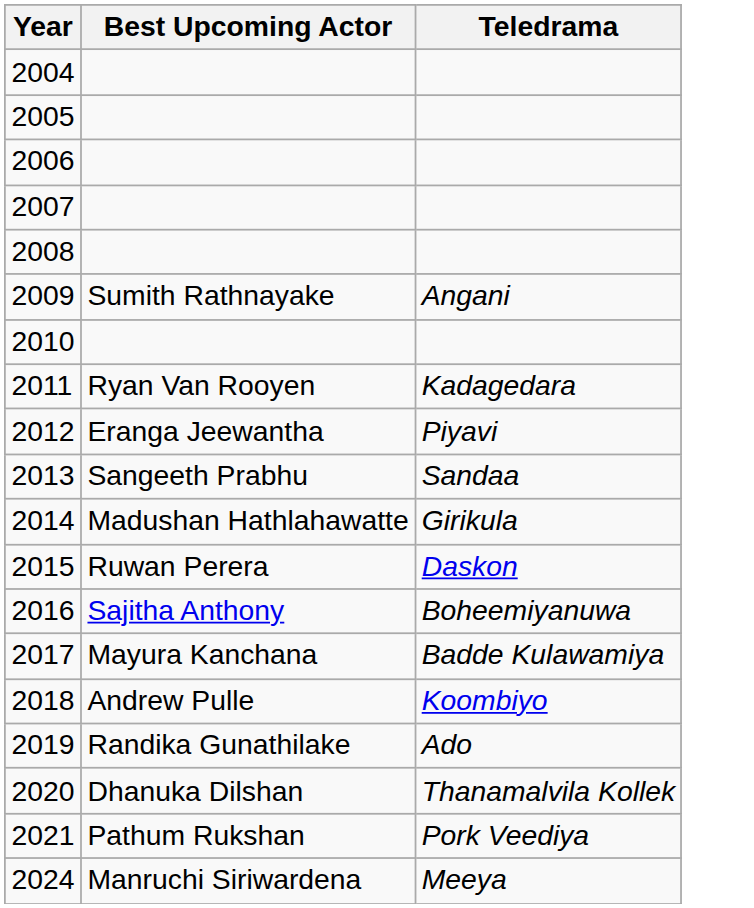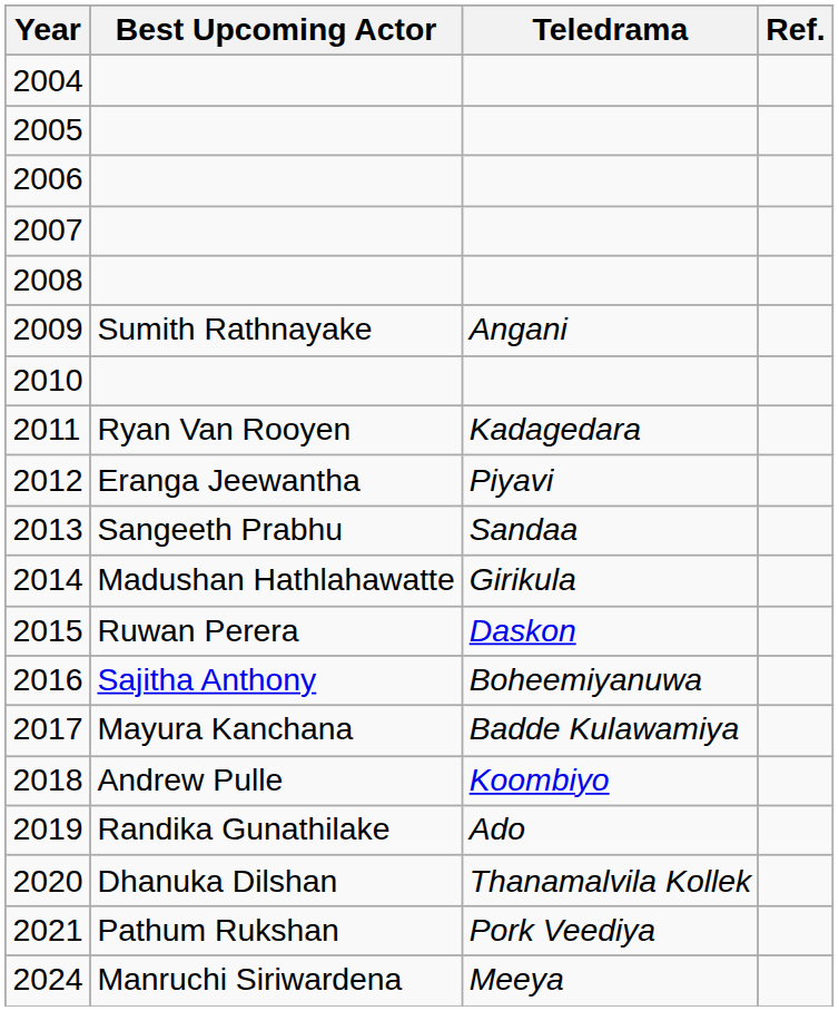 <table class="wikitable">
 <tr>
 <th>Year</th>
 <th>Best Upcoming Actor</th>
 <th>Teledrama</th>
+<th>Ref.</th>
 </tr>
 <tr>
 <td>2004</td>
+<td></td>
 <td></td>
 <td></td>
 </tr>
 <tr>
 <td>2005</td>
 <td></td>
 <td></td>
+<td></td>
 </tr>
 <tr>
 <td>2006</td>
+<td></td>
 <td></td>
 <td></td>
 </tr>
 <tr>
 <td>2007</td>
 <td></td>
 <td></td>
+<td></td>
 </tr>
 <tr>
 <td>2008</td>
+<td></td>
 <td></td>
 <td></td>
 </tr>
 <tr>
 <td>2009</td>
 <td>Sumith Rathnayake</td>
 <td><em>Angani</em></td>
+<td></td>
 </tr>
 <tr>
 <td>2010</td>
+<td></td>
 <td></td>
 <td></td>
 </tr>
 <tr>
 <td>2011</td>
 <td>Ryan Van Rooyen</td>
 <td><em>Kadagedara</em></td>
+<td></td>
 </tr>
 <tr>
 <td>2012</td>
 <td>Eranga Jeewantha</td>
 <td><em>Piyavi</em></td>
+<td></td>
 </tr>
 <tr>
 <td>2013</td>
 <td>Sangeeth Prabhu</td>
 <td><em>Sandaa</em></td>
+<td></td>
 </tr>
 <tr>
 <td>2014</td>
 <td>Madushan Hathlahawatte</td>
 <td><em>Girikula</em></td>
+<td></td>
 </tr>
 <tr>
 <td>2015</td>
 <td>Ruwan Perera</td>
 <td><em><a href='#'>Daskon</a></em></td>
+<td></td>
 </tr>
 <tr>
 <td>2016</td>
 <td><a href='#'>Sajitha Anthony</a></td>
 <td><em>Boheemiyanuwa</em></td>
+<td></td>
 </tr>
 <tr>
 <td>2017</td>
 <td>Mayura Kanchana</td>
 <td><em>Badde Kulawamiya</em></td>
+<td></td>
 </tr>
 <tr>
 <td>2018</td>
 <td>Andrew Pulle</td>
 <td><em><a href='#'>Koombiyo</a></em></td>
+<td></td>
 </tr>
 <tr>
 <td>2019</td>
 <td>Randika Gunathilake</td>
 <td><em>Ado</em></td>
+<td></td>
 </tr>
 <tr>
 <td>2020</td>
 <td>Dhanuka Dilshan</td>
 <td><em>Thanamalvila Kollek</em></td>
+<td></td>
 </tr>
 <tr>
 <td>2021</td>
 <td>Pathum Rukshan</td>
 <td><em>Pork Veediya</em></td>
+<td></td>
 </tr>
 <tr>
 <td>2024</td>
 <td>Manruchi Siriwardena</td>
 <td><em>Meeya</em></td>
+<td></td>
 </tr>
 </table>
